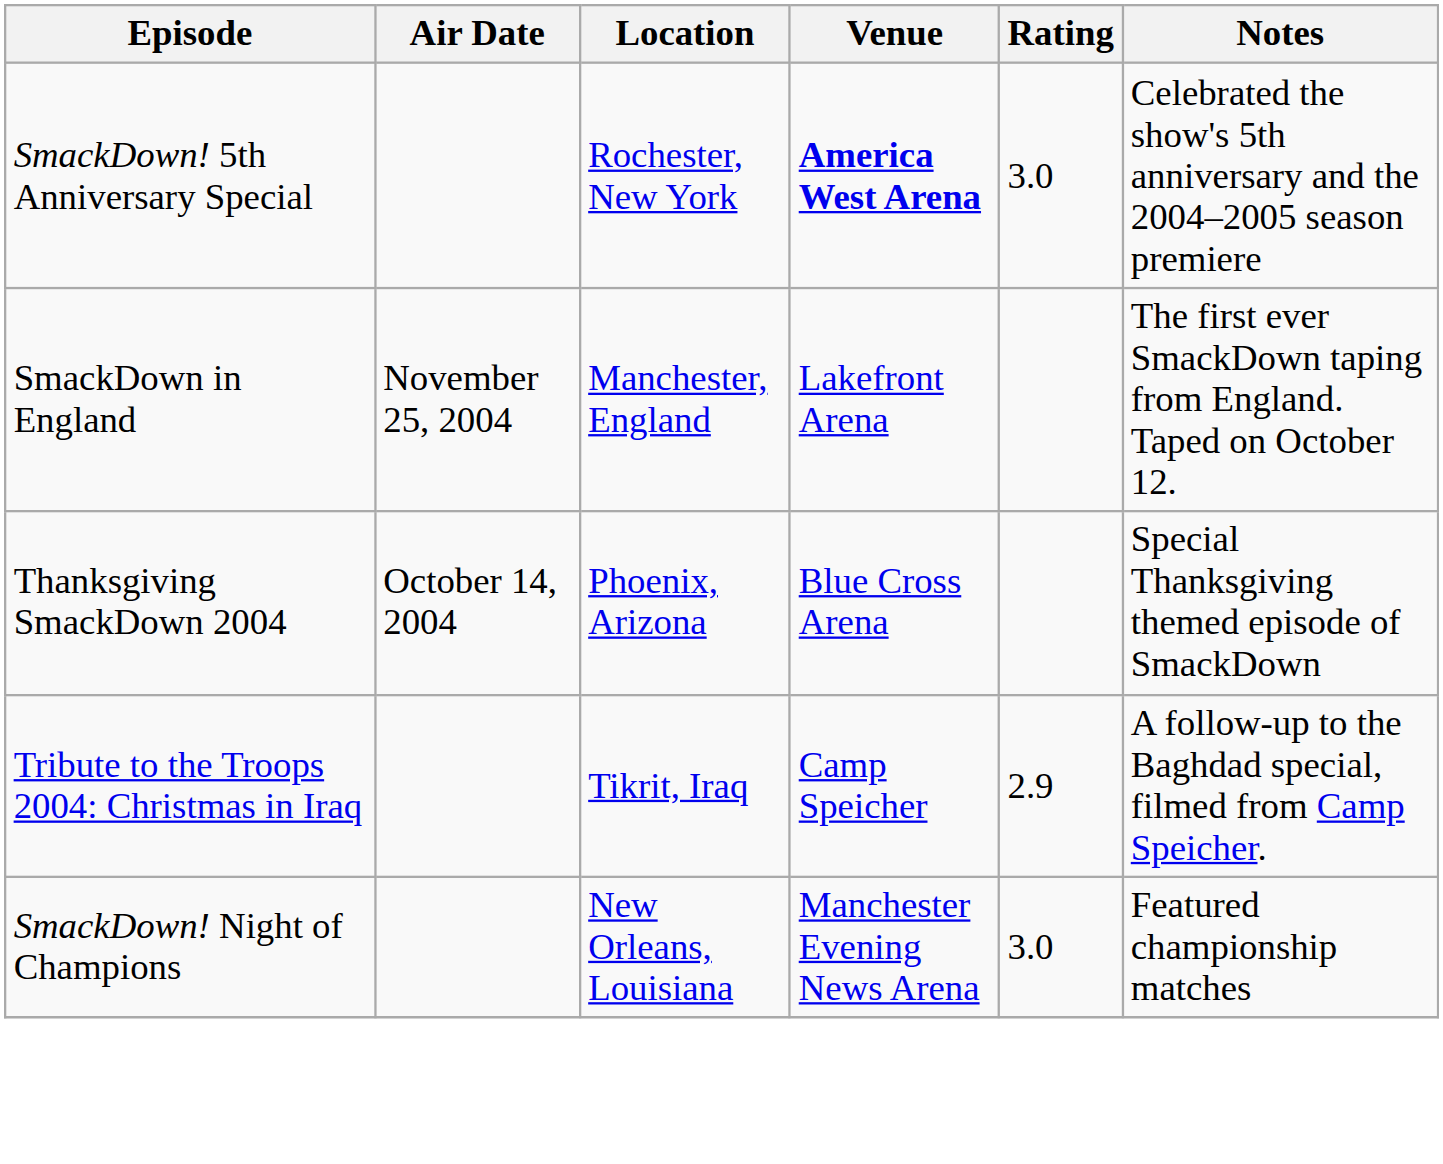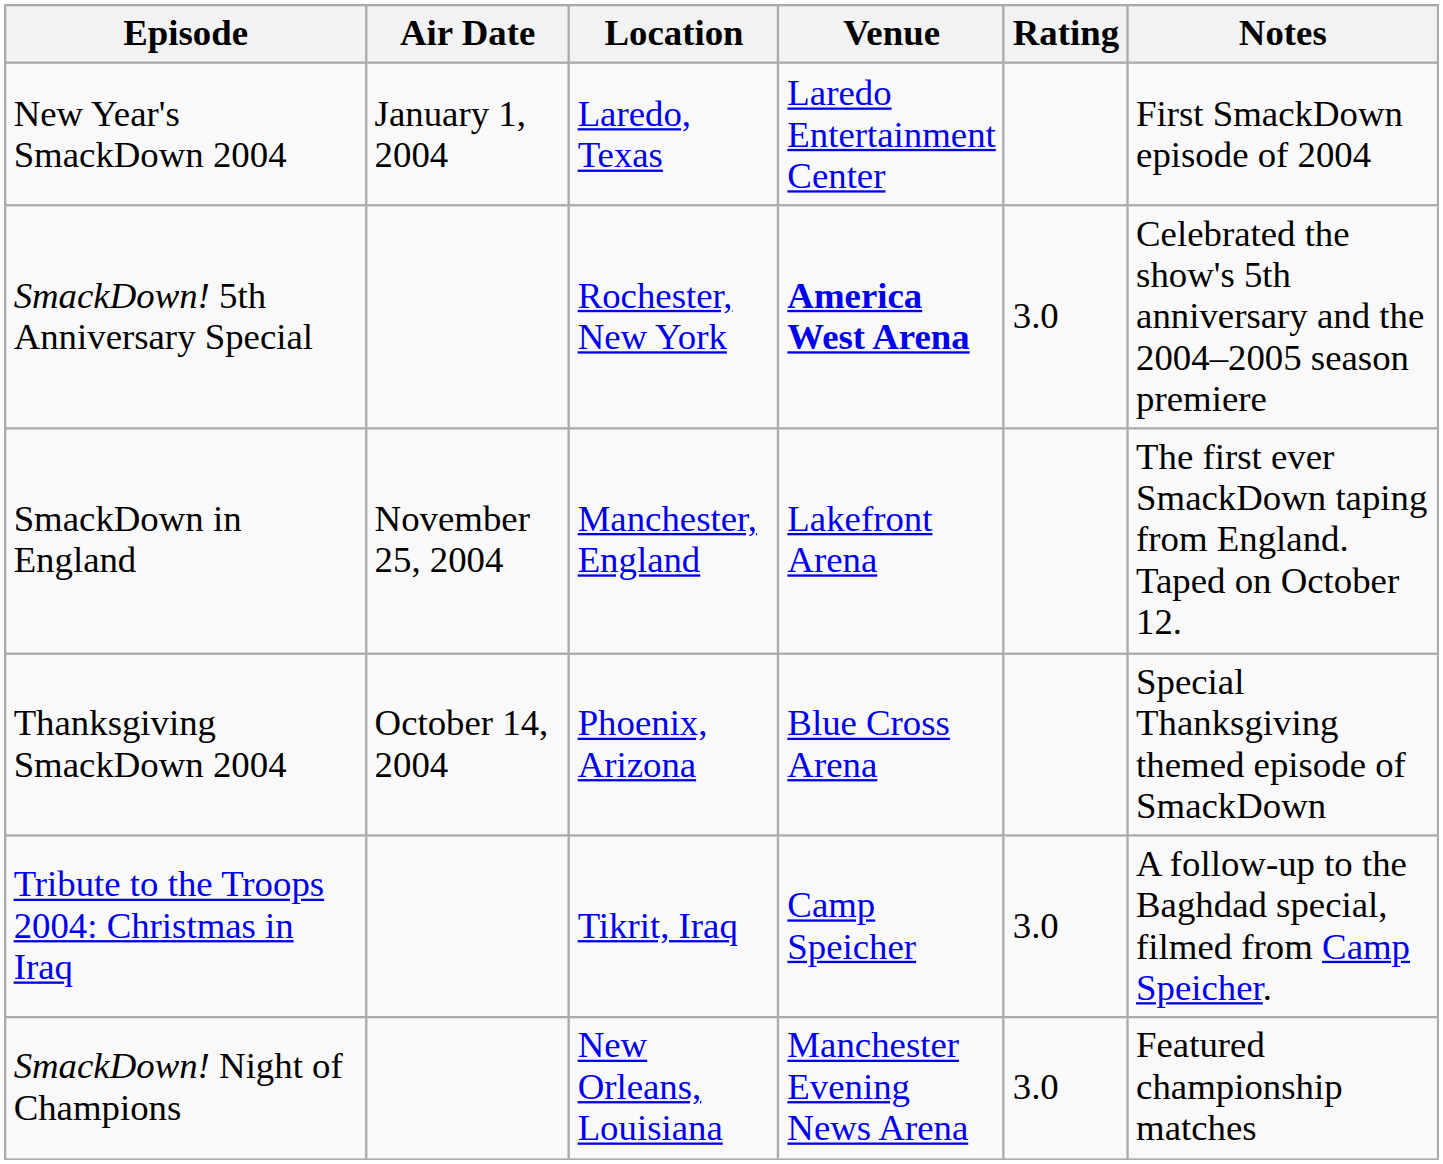 <table class="wikitable plainrowheaders sortable" style="width:100%;">
 <tr>
 <th style="width:29%;">Episode</th>
 <th style="width:15%;">Air Date</th>
 <th style="width:15%;">Location</th>
 <th style="width:15%;">Venue</th>
 <th style="width:2%;">Rating</th>
 <th style="width:99%;">Notes</th>
+</tr>
+<tr>
+<td>New Year's SmackDown 2004</td>
+<td>January 1, 2004</td>
+<td><a href='#'>Laredo, Texas</a></td>
+<td><a href='#'>Laredo Entertainment Center</a></td>
+<td></td>
+<td>First SmackDown episode of 2004</td>
 </tr>
 <tr>
 <td><em>SmackDown!</em> 5th Anniversary Special</td>
 <td></td>
 <td><a href='#'>Rochester, New York</a></td>
 <td><strong><a href='#'>America West Arena</a></strong></td>
 <td>3.0</td>
 <td>Celebrated the show's 5th anniversary and the 2004–2005 season premiere</td>
 </tr>
 <tr>
 <td>SmackDown in England</td>
 <td>November 25, 2004</td>
 <td><a href='#'>Manchester, England</a></td>
 <td><a href='#'>Lakefront Arena</a></td>
 <td></td>
 <td>The first ever SmackDown taping from England. Taped on October 12.</td>
 </tr>
 <tr>
 <td>Thanksgiving SmackDown 2004</td>
 <td>October 14, 2004</td>
 <td><a href='#'>Phoenix, Arizona</a></td>
 <td><a href='#'>Blue Cross Arena</a></td>
 <td></td>
 <td>Special Thanksgiving themed episode of SmackDown</td>
 </tr>
 <tr>
 <td><a href='#'>Tribute to the Troops 2004: Christmas in Iraq</a></td>
 <td></td>
 <td><a href='#'>Tikrit, Iraq</a></td>
 <td><a href='#'>Camp Speicher</a></td>
-<td>2.9</td>
+<td>3.0</td>
 <td>A follow-up to the Baghdad special, filmed from <a href='#'>Camp Speicher</a>.</td>
 </tr>
 <tr>
 <td><em>SmackDown!</em> Night of Champions</td>
 <td></td>
 <td><a href='#'>New Orleans, Louisiana</a></td>
 <td><a href='#'>Manchester Evening News Arena</a></td>
 <td>3.0</td>
 <td>Featured championship matches</td>
 </tr>
 <tr>
 </tr>
 </table>
